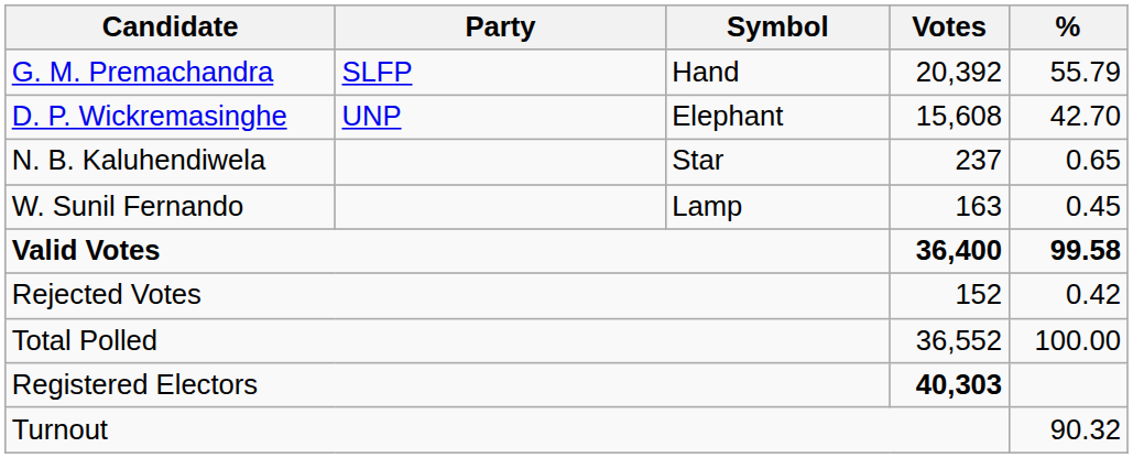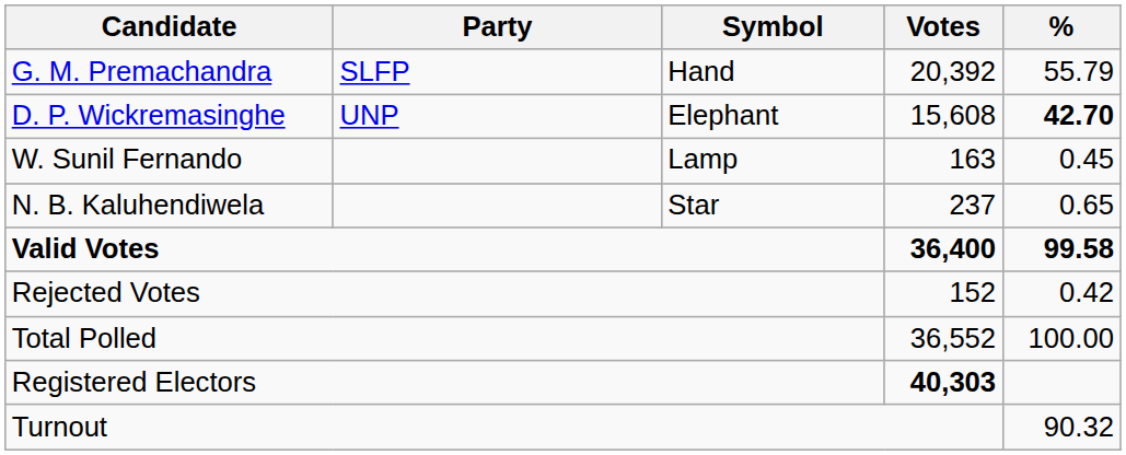 <table class="wikitable" border="1" style="text-align:right;">
 <tr>
 <th align=left width="180">Candidate</th>
 <th align=left width="180">Party</th>
 <th align=left width="120">Symbol</th>
 <th align=left width="60">Votes</th>
 <th align=left width="60">%</th>
 </tr>
 <tr>
 <td align=left><a href='#'>G. M. Premachandra</a></td>
 <td align=left><a href='#'>SLFP</a></td>
 <td align=left>Hand</td>
 <td align=right>20,392</td>
 <td align=right>55.79</td>
 </tr>
 <tr>
 <td align=left><a href='#'>D. P. Wickremasinghe</a></td>
 <td align=left><a href='#'>UNP</a></td>
 <td align=left>Elephant</td>
 <td align=right>15,608</td>
-<td align=right>42.70</td>
+<td align=right><strong>42.70</strong></td>
+</tr>
+<tr>
+<td align=left>W. Sunil Fernando</td>
+<td></td>
+<td align=left>Lamp</td>
+<td align=right>163</td>
+<td align=right>0.45</td>
 </tr>
 <tr>
 <td align=left>N. B. Kaluhendiwela</td>
 <td></td>
 <td align=left>Star</td>
 <td align=right>237</td>
 <td align=right>0.65</td>
-</tr>
-<tr>
-<td align=left>W. Sunil Fernando</td>
-<td></td>
-<td align=left>Lamp</td>
-<td align=right>163</td>
-<td align=right>0.45</td>
 </tr>
 <tr>
 <td align=left colspan=3><strong>Valid Votes</strong></td>
 <td align=right><strong>36,400</strong></td>
 <td align=right><strong>99.58</strong></td>
 </tr>
 <tr>
 <td align=left colspan=3>Rejected Votes</td>
 <td align=right>152</td>
 <td align=right>0.42</td>
 </tr>
 <tr>
 <td align=left colspan=3>Total Polled</td>
 <td align=right>36,552</td>
 <td align=right>100.00</td>
 </tr>
 <tr>
 <td align=left colspan=3>Registered Electors</td>
 <td align=right><strong>40,303</strong></td>
 <td></td>
 </tr>
 <tr>
 <td align=left colspan=4>Turnout</td>
 <td align=right>90.32</td>
 </tr>
 </table>
